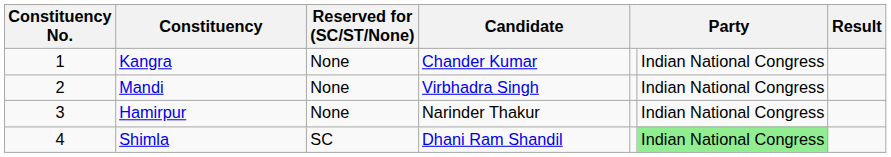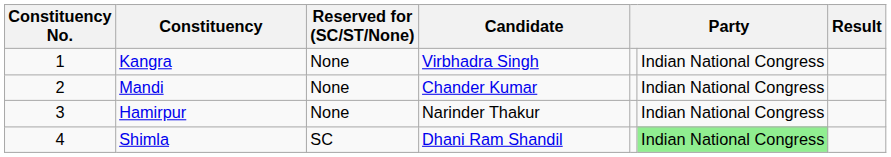 <table class= "wikitable sortable">
 <tr>
 <th>Constituency <br> No.</th>
 <th style="width:180px;">Constituency</th>
 <th>Reserved for<br>(SC/ST/None)</th>
 <th style="width:200px;">Candidate</th>
 <th colspan="2">Party</th>
 <th>Result</th>
 </tr>
 <tr>
 <td align="center">1</td>
 <td><a href='#'>Kangra</a></td>
 <td>None</td>
-<td><a href='#'>Chander Kumar</a></td>
+<td><a href='#'>Virbhadra Singh</a></td>
 <td bgcolor=></td>
 <td>Indian National Congress</td>
 <td></td>
 </tr>
 <tr>
 <td align="center">2</td>
 <td><a href='#'>Mandi</a></td>
 <td>None</td>
-<td><a href='#'>Virbhadra Singh</a></td>
+<td><a href='#'>Chander Kumar</a></td>
 <td bgcolor=></td>
 <td>Indian National Congress</td>
 <td></td>
 </tr>
 <tr>
 <td align="center">3</td>
 <td><a href='#'>Hamirpur</a></td>
 <td>None</td>
 <td>Narinder Thakur</td>
 <td bgcolor=></td>
 <td>Indian National Congress</td>
 <td></td>
 </tr>
 <tr>
 <td align="center">4</td>
 <td><a href='#'>Shimla</a></td>
 <td>SC</td>
 <td><a href='#'>Dhani Ram Shandil</a></td>
 <td bgcolor=></td>
 <td style="background: lightgreen;">Indian National Congress</td>
 <td></td>
 </tr>
 </table>
